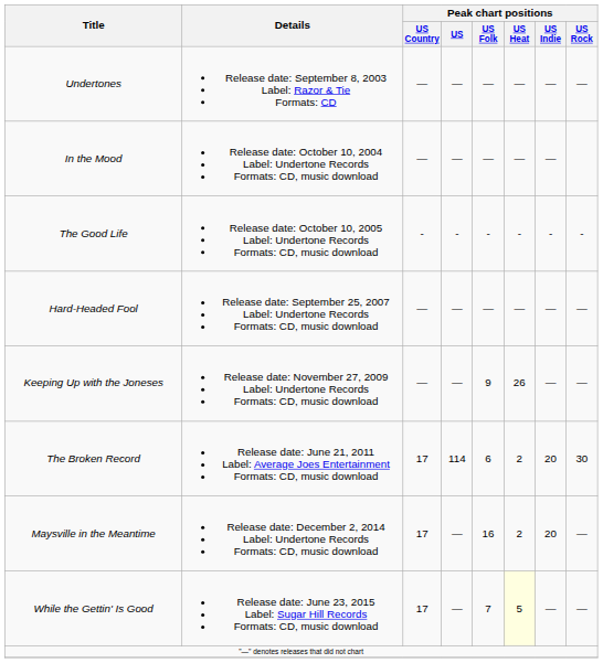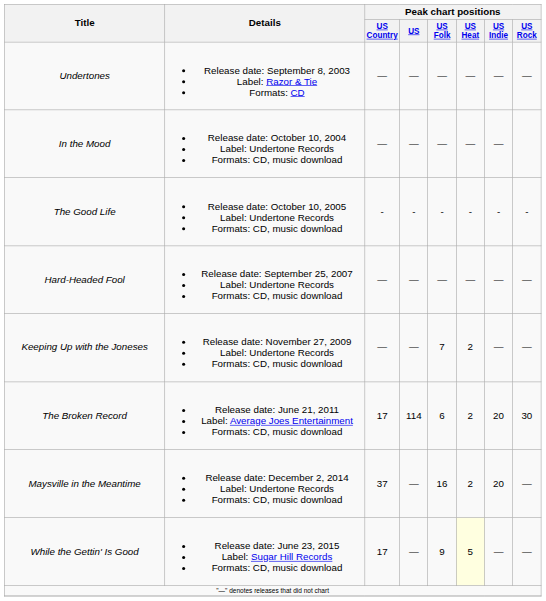 <table class="wikitable plainrowheaders" style="text-align:center;">
 <tr>
 <th rowspan="2" style="width:16em;">Title</th>
 <th rowspan="2" style="width:20em;">Details</th>
 <th colspan="6">Peak chart positions</th>
 </tr>
 <tr style="font-size:smaller;">
 <th width="40"><a href='#'>US Country</a><br></th>
 <th width="40"><a href='#'>US</a><br></th>
 <th width="40"><a href='#'>US<br>Folk</a><br></th>
 <th width="40"><a href='#'>US<br>Heat</a><br></th>
 <th width="40"><a href='#'>US Indie</a><br></th>
 <th width="40"><a href='#'>US<br>Rock</a><br></th>
 </tr>
 <tr>
 <td scope="row"><em>Undertones</em></td>
 <td><br><ul><li>Release date: September 8, 2003</li><li>Label: <a href='#'>Razor & Tie</a></li><li>Formats: <a href='#'>CD</a></li></ul></td>
 <td>—</td>
 <td>—</td>
 <td>—</td>
 <td>—</td>
 <td>—</td>
 <td>—</td>
 </tr>
 <tr>
 <td scope="row"><em>In the Mood</em></td>
 <td><br><ul><li>Release date: October 10, 2004</li><li>Label: Undertone Records</li><li>Formats: CD, music download</li></ul></td>
 <td>—</td>
 <td>—</td>
 <td>—</td>
 <td>—</td>
 <td>—</td>
 <td></td>
 </tr>
 <tr>
 <td><em>The Good Life</em></td>
 <td><br><ul><li>Release date: October 10, 2005</li><li>Label: Undertone Records</li><li>Formats: CD, music download</li></ul></td>
 <td>-</td>
 <td>-</td>
 <td>-</td>
 <td>-</td>
 <td>-</td>
 <td>-</td>
 </tr>
 <tr>
 <td scope="row"><em>Hard-Headed Fool</em></td>
 <td><br><ul><li>Release date: September 25, 2007</li><li>Label: Undertone Records</li><li>Formats: CD, music download</li></ul></td>
 <td>—</td>
 <td>—</td>
 <td>—</td>
 <td>—</td>
 <td>—</td>
 <td>—</td>
 </tr>
 <tr>
 <td scope="row"><em>Keeping Up with the Joneses</em></td>
 <td><br><ul><li>Release date: November 27, 2009</li><li>Label: Undertone Records</li><li>Formats: CD, music download</li></ul></td>
 <td>—</td>
 <td>—</td>
-<td>9</td>
-<td>26</td>
+<td>7</td>
+<td>2</td>
 <td>—</td>
 <td>—</td>
 </tr>
 <tr>
 <td scope="row"><em>The Broken Record</em></td>
 <td><br><ul><li>Release date: June 21, 2011</li><li>Label: <a href='#'>Average Joes Entertainment</a></li><li>Formats: CD, music download</li></ul></td>
 <td>17</td>
 <td>114</td>
 <td>6</td>
 <td>2</td>
 <td>20</td>
 <td>30</td>
 </tr>
 <tr>
 <td scope="row"><em>Maysville in the Meantime</em></td>
 <td><br><ul><li>Release date: December 2, 2014</li><li>Label: Undertone Records</li><li>Formats: CD, music download</li></ul></td>
-<td>17</td>
+<td>37</td>
 <td>—</td>
 <td>16</td>
 <td>2</td>
 <td>20</td>
 <td>—</td>
 </tr>
 <tr>
 <td scope="row"><em>While the Gettin' Is Good</em></td>
 <td><br><ul><li>Release date: June 23, 2015</li><li>Label: <a href='#'>Sugar Hill Records</a></li><li>Formats: CD, music download</li></ul></td>
 <td>17</td>
 <td>—</td>
-<td>7</td>
+<td>9</td>
 <td style="background: lightyellow;">5</td>
 <td>—</td>
 <td>—</td>
 </tr>
 <tr>
 <td style="font-size:8pt" colspan="8">"—" denotes releases that did not chart</td>
 </tr>
 <tr>
 </tr>
 </table>
